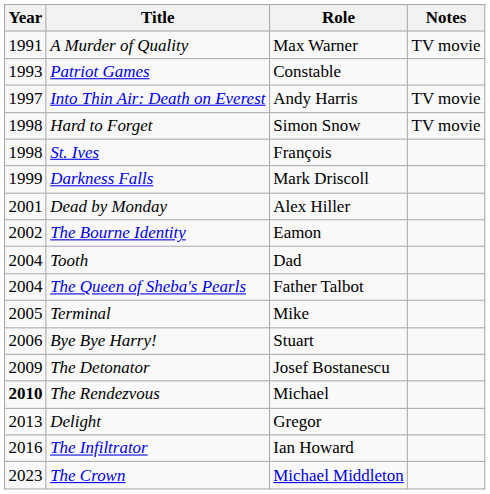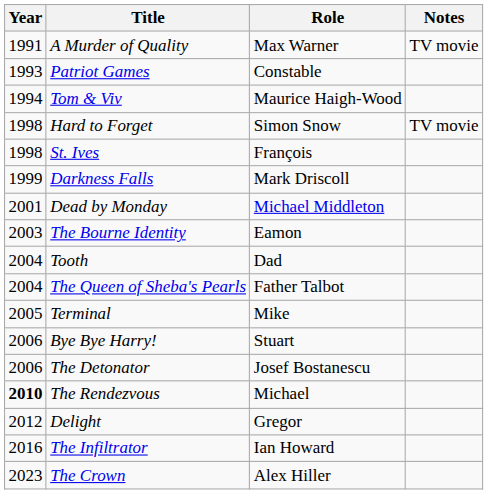 <table class="wikitable">
 <tr>
 <th>Year</th>
 <th>Title</th>
 <th>Role</th>
 <th>Notes</th>
 </tr>
 <tr>
 <td>1991</td>
 <td><em>A Murder of Quality</em></td>
 <td>Max Warner</td>
 <td>TV movie</td>
 </tr>
 <tr>
 <td>1993</td>
 <td><em><a href='#'>Patriot Games</a></em></td>
 <td>Constable</td>
 <td></td>
 </tr>
 <tr>
-<td>1997</td>
-<td><em><a href='#'>Into Thin Air: Death on Everest</a></em></td>
-<td>Andy Harris</td>
-<td>TV movie</td>
+<td>1994</td>
+<td><em><a href='#'>Tom & Viv</a></em></td>
+<td>Maurice Haigh-Wood</td>
+<td></td>
 </tr>
 <tr>
 <td>1998</td>
 <td><em>Hard to Forget</em></td>
 <td>Simon Snow</td>
 <td>TV movie</td>
 </tr>
 <tr>
 <td>1998</td>
 <td><em><a href='#'>St. Ives</a></em></td>
 <td>François</td>
 <td></td>
 </tr>
 <tr>
 <td>1999</td>
 <td><em><a href='#'>Darkness Falls</a></em></td>
 <td>Mark Driscoll</td>
 <td></td>
 </tr>
 <tr>
 <td>2001</td>
 <td><em>Dead by Monday</em></td>
-<td>Alex Hiller</td>
+<td><a href='#'>Michael Middleton</a></td>
 <td></td>
 </tr>
 <tr>
-<td>2002</td>
+<td>2003</td>
 <td><em><a href='#'>The Bourne Identity</a></em></td>
 <td>Eamon</td>
 <td></td>
 </tr>
 <tr>
 <td>2004</td>
 <td><em>Tooth</em></td>
 <td>Dad</td>
 <td></td>
 </tr>
 <tr>
 <td>2004</td>
 <td><em><a href='#'>The Queen of Sheba's Pearls</a></em></td>
 <td>Father Talbot</td>
 <td></td>
 </tr>
 <tr>
 <td>2005</td>
 <td><em>Terminal</em></td>
 <td>Mike</td>
 <td></td>
 </tr>
 <tr>
 <td>2006</td>
 <td><em>Bye Bye Harry!</em></td>
 <td>Stuart</td>
 <td></td>
 </tr>
 <tr>
-<td>2009</td>
+<td>2006</td>
 <td><em>The Detonator</em></td>
 <td>Josef Bostanescu</td>
 <td></td>
 </tr>
 <tr>
 <td><strong>2010</strong></td>
 <td><em>The Rendezvous</em></td>
 <td>Michael</td>
 <td></td>
 </tr>
 <tr>
-<td>2013</td>
+<td>2012</td>
 <td><em>Delight</em></td>
 <td>Gregor</td>
 <td></td>
 </tr>
 <tr>
 <td>2016</td>
 <td><em><a href='#'>The Infiltrator</a></em></td>
 <td>Ian Howard</td>
 <td></td>
 </tr>
 <tr>
 <td>2023</td>
 <td><em><a href='#'>The Crown</a></em></td>
-<td><a href='#'>Michael Middleton</a></td>
+<td>Alex Hiller</td>
 <td></td>
 </tr>
 </table>
